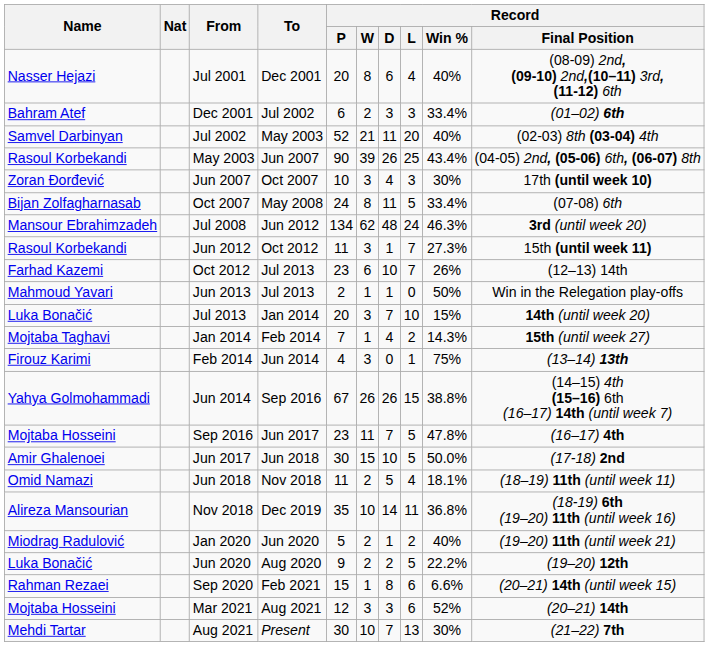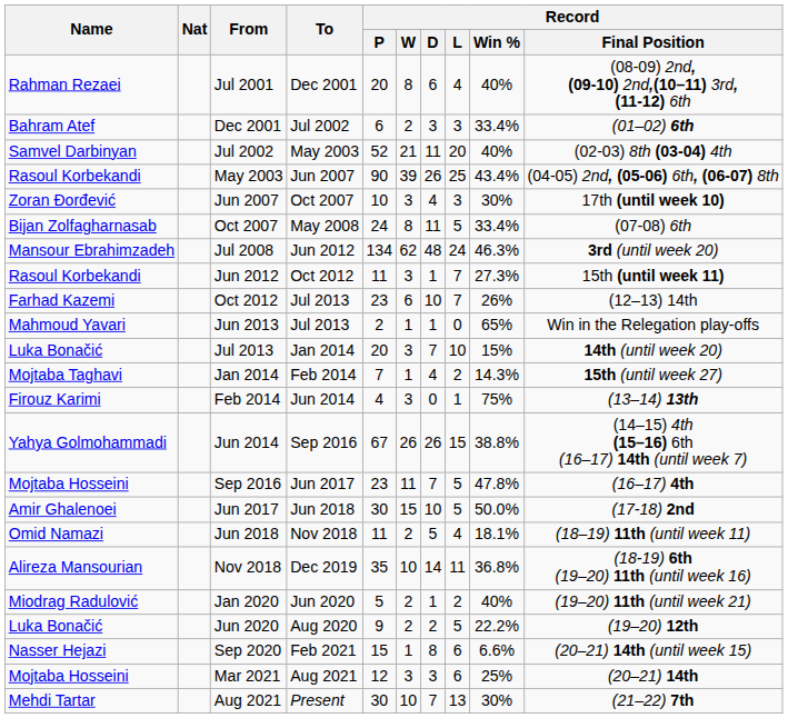 <table class="wikitable" style="text-align: center">
 <tr>
 <th rowspan="2">Name</th>
 <th rowspan="2">Nat</th>
 <th rowspan="2">From</th>
 <th rowspan="2">To</th>
 <th colspan="7">Record</th>
 </tr>
 <tr>
 <th>P</th>
 <th>W</th>
 <th>D</th>
 <th>L</th>
 <th>Win %</th>
 <th>Final Position</th>
 </tr>
 <tr>
-<td align=left><a href='#'>Nasser Hejazi</a></td>
+<td align=left><a href='#'>Rahman Rezaei</a></td>
 <td align=left></td>
 <td align=left>Jul 2001</td>
 <td align=left>Dec 2001</td>
 <td>20</td>
 <td>8</td>
 <td>6</td>
 <td>4</td>
 <td>40%</td>
 <td></em>(08-09)<em> </strong>2nd<strong>,<br></em>(09-10)<em> </strong>2nd<strong>,</em>(10–11)<em> </strong>3rd<strong>,<br></em>(11-12)<em> </strong>6th<strong></td>
 </tr>
 <tr>
 <td align=left><a href='#'>Bahram Atef</a></td>
 <td align=left></td>
 <td align=left>Dec 2001</td>
 <td align=left>Jul 2002</td>
 <td>6</td>
 <td>2</td>
 <td>3</td>
 <td>3</td>
 <td>33.4%</td>
 <td><em>(01–02) <strong><em>6th<strong></td>
 </tr>
 <tr>
 <td align=left><a href='#'>Samvel Darbinyan</a></td>
 <td align=left></td>
 <td align=left>Jul 2002</td>
 <td align=left>May 2003</td>
 <td>52</td>
 <td>21</td>
 <td>11</td>
 <td>20</td>
 <td>40%</td>
 <td></em>(02-03)<em> </strong>8th<strong> </em>(03-04)<em> </strong>4th<strong></td>
 </tr>
 <tr>
 <td align=left><a href='#'>Rasoul Korbekandi</a></td>
 <td align=left></td>
 <td align=left>May 2003</td>
 <td align=left>Jun 2007</td>
 <td>90</td>
 <td>39</td>
 <td>26</td>
 <td>25</td>
 <td>43.4%</td>
 <td></em>(04-05)<em> </strong>2nd<strong>, </em>(05-06)<em> </strong>6th<strong>, </em>(06-07)<em> </strong>8th<strong></td>
 </tr>
 <tr>
 <td align=left><a href='#'>Zoran Đorđević</a></td>
 <td align=left></td>
 <td align=left>Jun 2007</td>
 <td align=left>Oct 2007</td>
 <td>10</td>
 <td>3</td>
 <td>4</td>
 <td>3</td>
 <td>30%</td>
 <td></strong>17th<strong> </em>(until week 10)<em></td>
 </tr>
 <tr>
 <td align=left><a href='#'>Bijan Zolfagharnasab</a></td>
 <td align=left></td>
 <td align=left>Oct 2007</td>
 <td align=left>May 2008</td>
 <td>24</td>
 <td>8</td>
 <td>11</td>
 <td>5</td>
 <td>33.4%</td>
 <td></em>(07-08)<em>  </strong>6th<strong></td>
 </tr>
 <tr>
 <td align=left><a href='#'>Mansour Ebrahimzadeh</a></td>
 <td align=left></td>
 <td align=left>Jul 2008</td>
 <td align=left>Jun 2012</td>
 <td>134</td>
 <td>62</td>
 <td>48</td>
 <td>24</td>
 <td>46.3%</td>
 <td><strong>3rd</strong> <em>(until week 20)</em></td>
 </tr>
 <tr>
 <td align=left><a href='#'>Rasoul Korbekandi</a></td>
 <td align=left></td>
 <td align=left>Jun 2012</td>
 <td align=left>Oct 2012</td>
 <td>11</td>
 <td>3</td>
 <td>1</td>
 <td>7</td>
 <td>27.3%</td>
 <td></strong>15th<strong> </em>(until week 11)<em></td>
 </tr>
 <tr>
 <td align=left><a href='#'>Farhad Kazemi</a></td>
 <td align=left></td>
 <td align=left>Oct 2012</td>
 <td align=left>Jul 2013</td>
 <td>23</td>
 <td>6</td>
 <td>10</td>
 <td>7</td>
 <td>26%</td>
 <td></em>(12–13) </em></strong>14th</strong></td>
 </tr>
 <tr>
 <td align=left><a href='#'>Mahmoud Yavari</a></td>
 <td align=left></td>
 <td align=left>Jun 2013</td>
 <td align=left>Jul 2013</td>
 <td>2</td>
 <td>1</td>
 <td>1</td>
 <td>0</td>
-<td>50%</td>
+<td>65%</td>
 <td>Win in the Relegation play-offs</td>
 </tr>
 <tr>
 <td align=left><a href='#'>Luka Bonačić</a></td>
 <td align=left></td>
 <td align=left>Jul 2013</td>
 <td align=left>Jan 2014</td>
 <td>20</td>
 <td>3</td>
 <td>7</td>
 <td>10</td>
 <td>15%</td>
 <td><strong>14th</strong> <em>(until week 20)</em></td>
 </tr>
 <tr>
 <td align=left><a href='#'>Mojtaba Taghavi</a></td>
 <td align=left></td>
 <td align=left>Jan 2014</td>
 <td align=left>Feb 2014</td>
 <td>7</td>
 <td>1</td>
 <td>4</td>
 <td>2</td>
 <td>14.3%</td>
 <td><strong>15th</strong> <em>(until week 27)</em></td>
 </tr>
 <tr>
 <td align=left><a href='#'>Firouz Karimi</a></td>
 <td align=left></td>
 <td align=left>Feb 2014</td>
 <td align=left>Jun 2014</td>
 <td>4</td>
 <td>3</td>
 <td>0</td>
 <td>1</td>
 <td>75%</td>
 <td><em>(13–14) <strong><em>13th<strong></td>
 </tr>
 <tr>
 <td align=left><a href='#'>Yahya Golmohammadi</a></td>
 <td align=left></td>
 <td align=left>Jun 2014</td>
 <td align=left>Sep 2016</td>
 <td>67</td>
 <td>26</td>
 <td>26</td>
 <td>15</td>
 <td>38.8%</td>
 <td></em>(14–15)<em> </strong>4th<strong><br></em>(15–16) </em></strong>6th</strong><br><em>(16–17)</em> <strong>14th</strong> <em>(until week 7)</em></td>
 </tr>
 <tr>
 <td align=left><a href='#'>Mojtaba Hosseini</a></td>
 <td align=left></td>
 <td align=left>Sep 2016</td>
 <td align=left>Jun 2017</td>
 <td>23</td>
 <td>11</td>
 <td>7</td>
 <td>5</td>
 <td>47.8%</td>
 <td><em>(16–17)</em> <strong>4th</strong></td>
 </tr>
 <tr>
 <td align=left><a href='#'>Amir Ghalenoei</a></td>
 <td align=left></td>
 <td align=left>Jun 2017</td>
 <td align=left>Jun 2018</td>
 <td>30</td>
 <td>15</td>
 <td>10</td>
 <td>5</td>
 <td>50.0%</td>
 <td><em>(17-18)</em> <strong>2nd</strong></td>
 </tr>
 <tr>
 <td align=left><a href='#'>Omid Namazi</a></td>
 <td align=left></td>
 <td align=left>Jun 2018</td>
 <td align=left>Nov 2018</td>
 <td>11</td>
 <td>2</td>
 <td>5</td>
 <td>4</td>
 <td>18.1%</td>
 <td><em>(18–19)</em> <strong>11th</strong> <em>(until week 11)</em></td>
 </tr>
 <tr>
 <td align=left><a href='#'>Alireza Mansourian</a></td>
 <td align=left></td>
 <td align=left>Nov 2018</td>
 <td align=left>Dec 2019</td>
 <td>35</td>
 <td>10</td>
 <td>14</td>
 <td>11</td>
 <td>36.8%</td>
 <td><em>(18-19)</em> <strong>6th</strong><br><em>(19–20)</em> <strong>11th</strong> <em>(until week 16)</em></td>
 </tr>
 <tr>
 <td align=left><a href='#'>Miodrag Radulović</a></td>
 <td align=left></td>
 <td align=left>Jan 2020</td>
 <td align=left>Jun 2020</td>
 <td>5</td>
 <td>2</td>
 <td>1</td>
 <td>2</td>
 <td>40%</td>
 <td><em>(19–20)</em> <strong>11th</strong> <em>(until week 21)</em></td>
 </tr>
 <tr>
 <td align=left><a href='#'>Luka Bonačić</a></td>
 <td align=left></td>
 <td align=left>Jun 2020</td>
 <td align=left>Aug 2020</td>
 <td>9</td>
 <td>2</td>
 <td>2</td>
 <td>5</td>
 <td>22.2%</td>
 <td><em>(19–20)</em> <strong>12th</strong></td>
 </tr>
 <tr>
-<td align=left><a href='#'>Rahman Rezaei</a></td>
+<td align=left><a href='#'>Nasser Hejazi</a></td>
 <td align=left></td>
 <td align=left>Sep 2020</td>
 <td align=left>Feb 2021</td>
 <td>15</td>
 <td>1</td>
 <td>8</td>
 <td>6</td>
 <td>6.6%</td>
 <td><em>(20–21)</em> <strong>14th</strong> <em>(until week 15)</em></td>
 </tr>
 <tr>
 <td align=left><a href='#'>Mojtaba Hosseini</a></td>
 <td align=left></td>
 <td align=left>Mar 2021</td>
 <td align=left>Aug 2021</td>
 <td>12</td>
 <td>3</td>
 <td>3</td>
 <td>6</td>
-<td>52%</td>
+<td>25%</td>
 <td><em>(20–21)</em> <strong>14th</strong></td>
 </tr>
 <tr>
 <td align=left><a href='#'>Mehdi Tartar</a></td>
 <td align=left></td>
 <td align=left>Aug 2021</td>
 <td align=left><em>Present</em></td>
 <td>30</td>
 <td>10</td>
 <td>7</td>
 <td>13</td>
 <td>30%</td>
 <td><em>(21–22)</em> <strong>7th</strong></td>
 </tr>
 </table>
